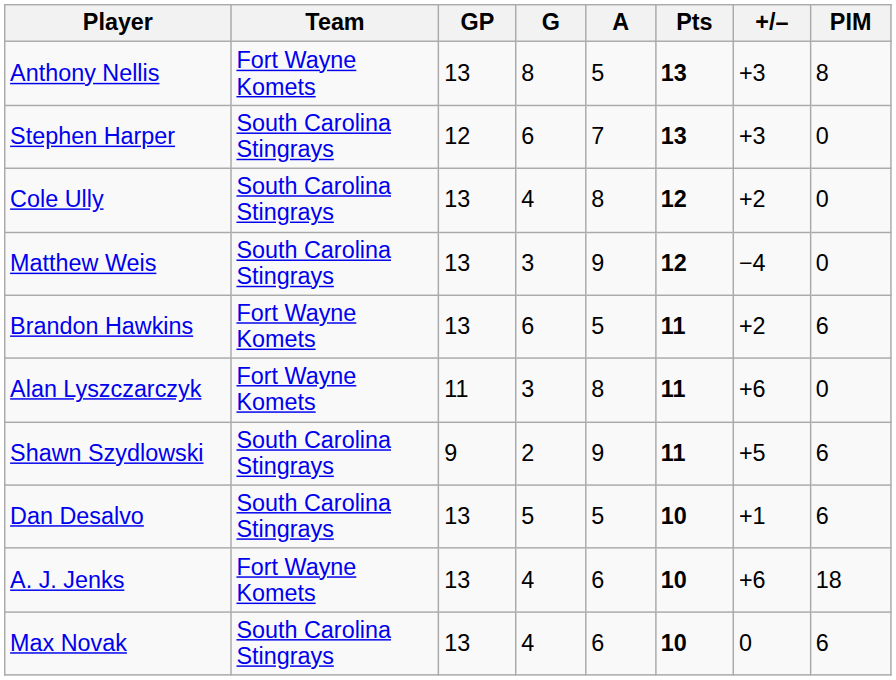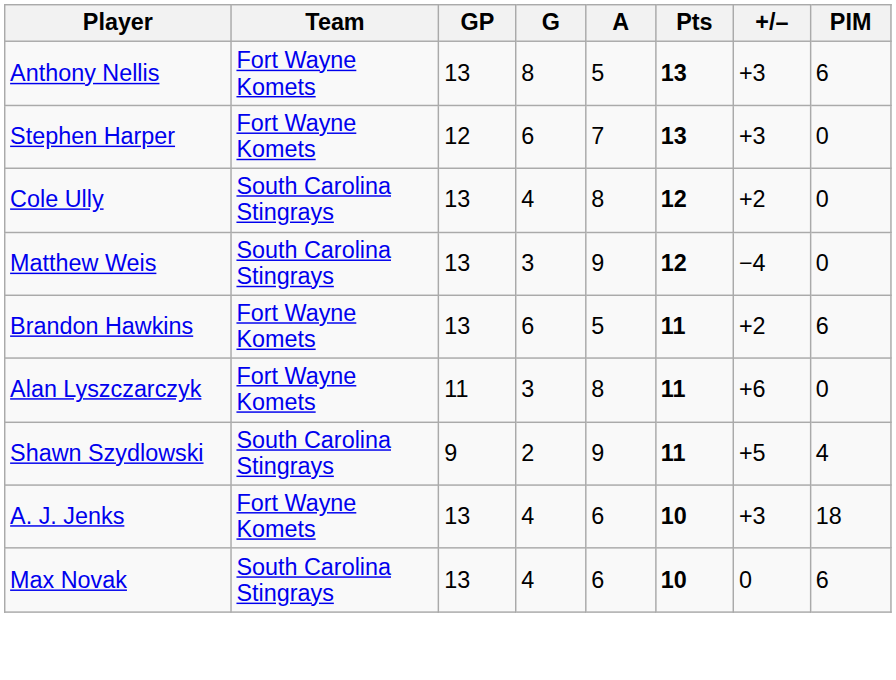 <table class="wikitable sortable">
 <tr>
 <th style="width:12em">Player</th>
 <th style="width:12em">Team</th>
 <th style="width:4em">GP</th>
 <th style="width:4em">G</th>
 <th style="width:4em">A</th>
 <th style="width:4em">Pts</th>
 <th style="width:4em">+/–</th>
 <th style="width:4em">PIM</th>
 </tr>
 <tr>
 <td><a href='#'>Anthony Nellis</a></td>
 <td><a href='#'>Fort Wayne Komets</a></td>
 <td>13</td>
 <td>8</td>
 <td>5</td>
 <td><strong>13</strong></td>
 <td>+3</td>
-<td>8</td>
+<td>6</td>
 </tr>
 <tr>
 <td><a href='#'>Stephen Harper</a></td>
-<td><a href='#'>South Carolina Stingrays</a></td>
+<td><a href='#'>Fort Wayne Komets</a></td>
 <td>12</td>
 <td>6</td>
 <td>7</td>
 <td><strong>13</strong></td>
 <td>+3</td>
 <td>0</td>
 </tr>
 <tr>
 <td><a href='#'>Cole Ully</a></td>
 <td><a href='#'>South Carolina Stingrays</a></td>
 <td>13</td>
 <td>4</td>
 <td>8</td>
 <td><strong>12</strong></td>
 <td>+2</td>
 <td>0</td>
 </tr>
 <tr>
 <td><a href='#'>Matthew Weis</a></td>
 <td><a href='#'>South Carolina Stingrays</a></td>
 <td>13</td>
 <td>3</td>
 <td>9</td>
 <td><strong>12</strong></td>
 <td>−4</td>
 <td>0</td>
 </tr>
 <tr>
 <td><a href='#'>Brandon Hawkins</a></td>
 <td><a href='#'>Fort Wayne Komets</a></td>
 <td>13</td>
 <td>6</td>
 <td>5</td>
 <td><strong>11</strong></td>
 <td>+2</td>
 <td>6</td>
 </tr>
 <tr>
 <td><a href='#'>Alan Lyszczarczyk</a></td>
 <td><a href='#'>Fort Wayne Komets</a></td>
 <td>11</td>
 <td>3</td>
 <td>8</td>
 <td><strong>11</strong></td>
 <td>+6</td>
 <td>0</td>
 </tr>
 <tr>
 <td><a href='#'>Shawn Szydlowski</a></td>
 <td><a href='#'>South Carolina Stingrays</a></td>
 <td>9</td>
 <td>2</td>
 <td>9</td>
 <td><strong>11</strong></td>
 <td>+5</td>
-<td>6</td>
-</tr>
-<tr>
-<td><a href='#'>Dan Desalvo</a></td>
-<td><a href='#'>South Carolina Stingrays</a></td>
-<td>13</td>
-<td>5</td>
-<td>5</td>
-<td><strong>10</strong></td>
-<td>+1</td>
-<td>6</td>
+<td>4</td>
 </tr>
 <tr>
 <td><a href='#'>A. J. Jenks</a></td>
 <td><a href='#'>Fort Wayne Komets</a></td>
 <td>13</td>
 <td>4</td>
 <td>6</td>
 <td><strong>10</strong></td>
-<td>+6</td>
+<td>+3</td>
 <td>18</td>
 </tr>
 <tr>
 <td><a href='#'>Max Novak</a></td>
 <td><a href='#'>South Carolina Stingrays</a></td>
 <td>13</td>
 <td>4</td>
 <td>6</td>
 <td><strong>10</strong></td>
 <td>0</td>
 <td>6</td>
 </tr>
 </table>
